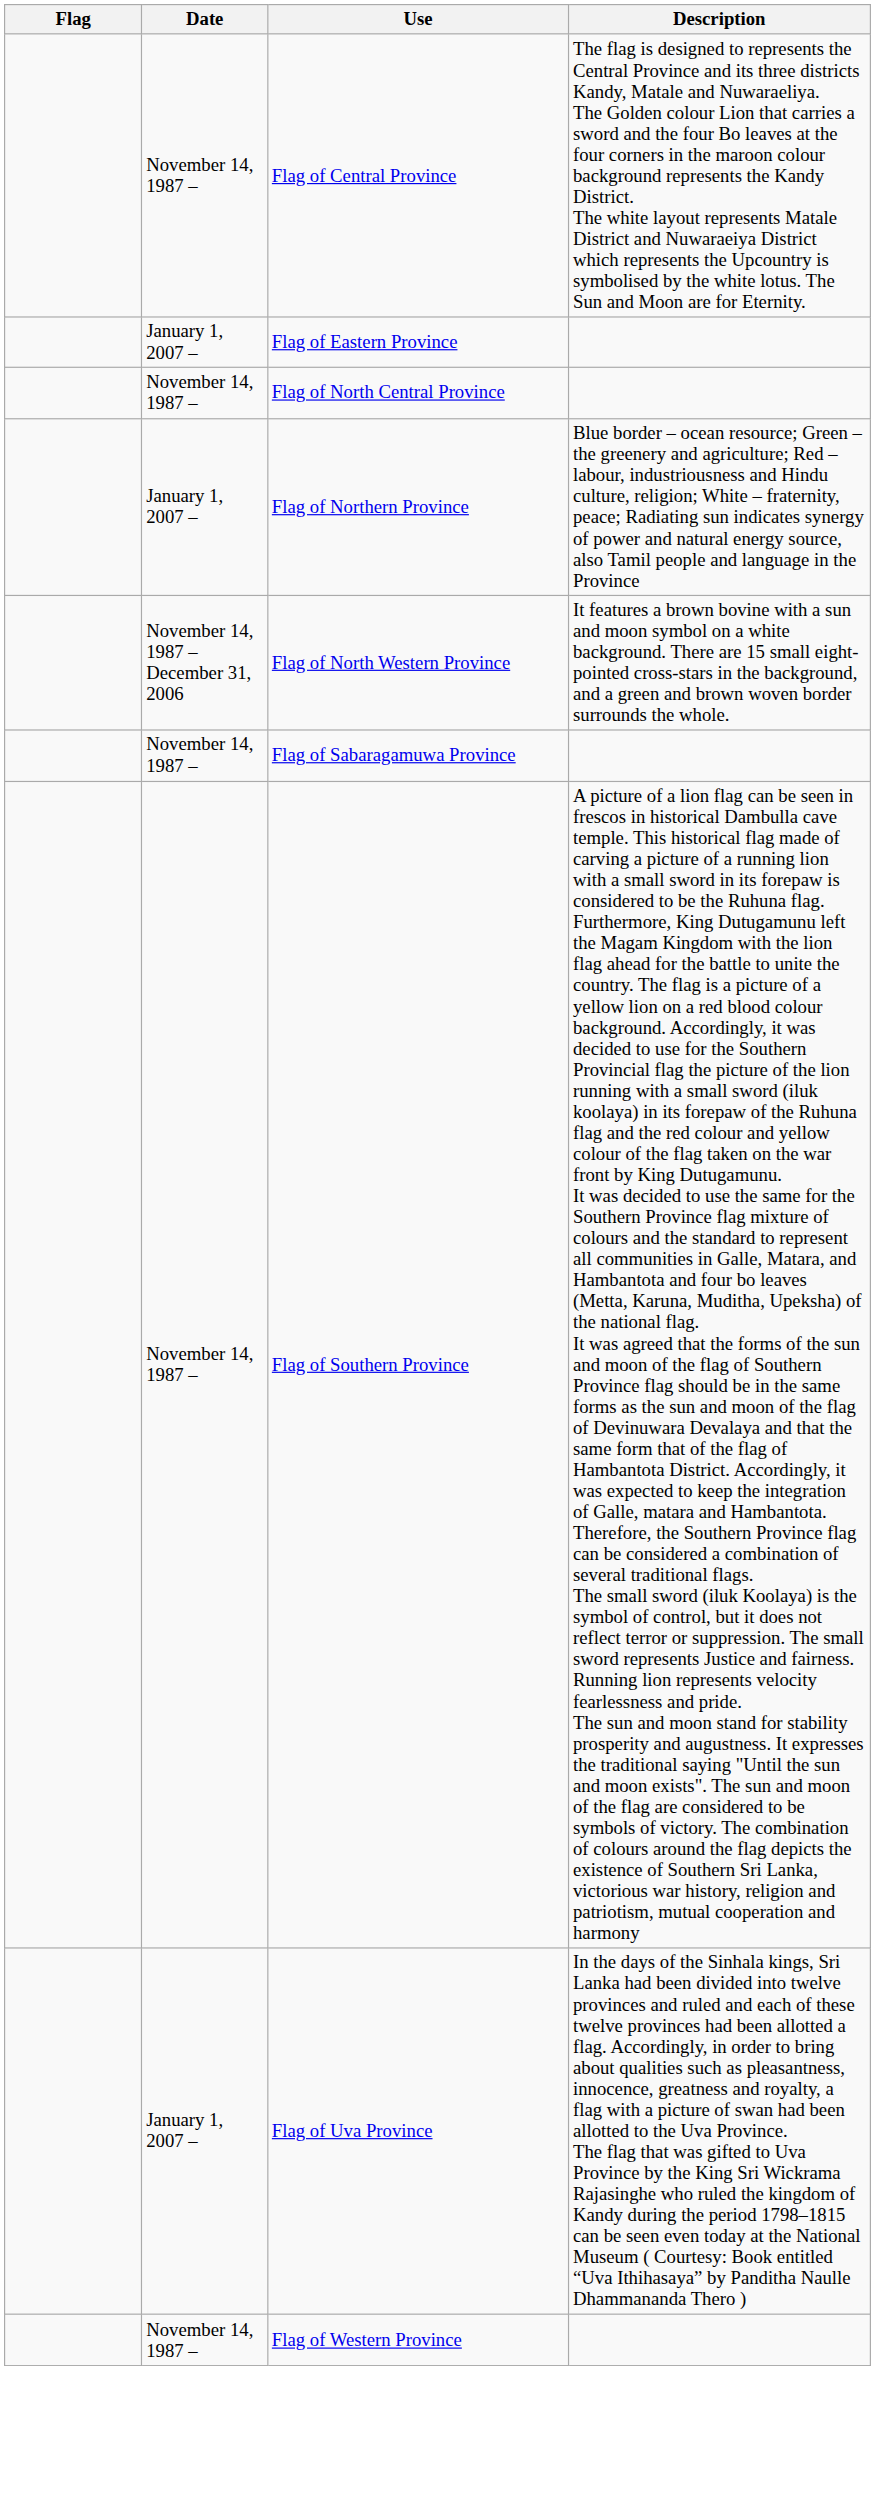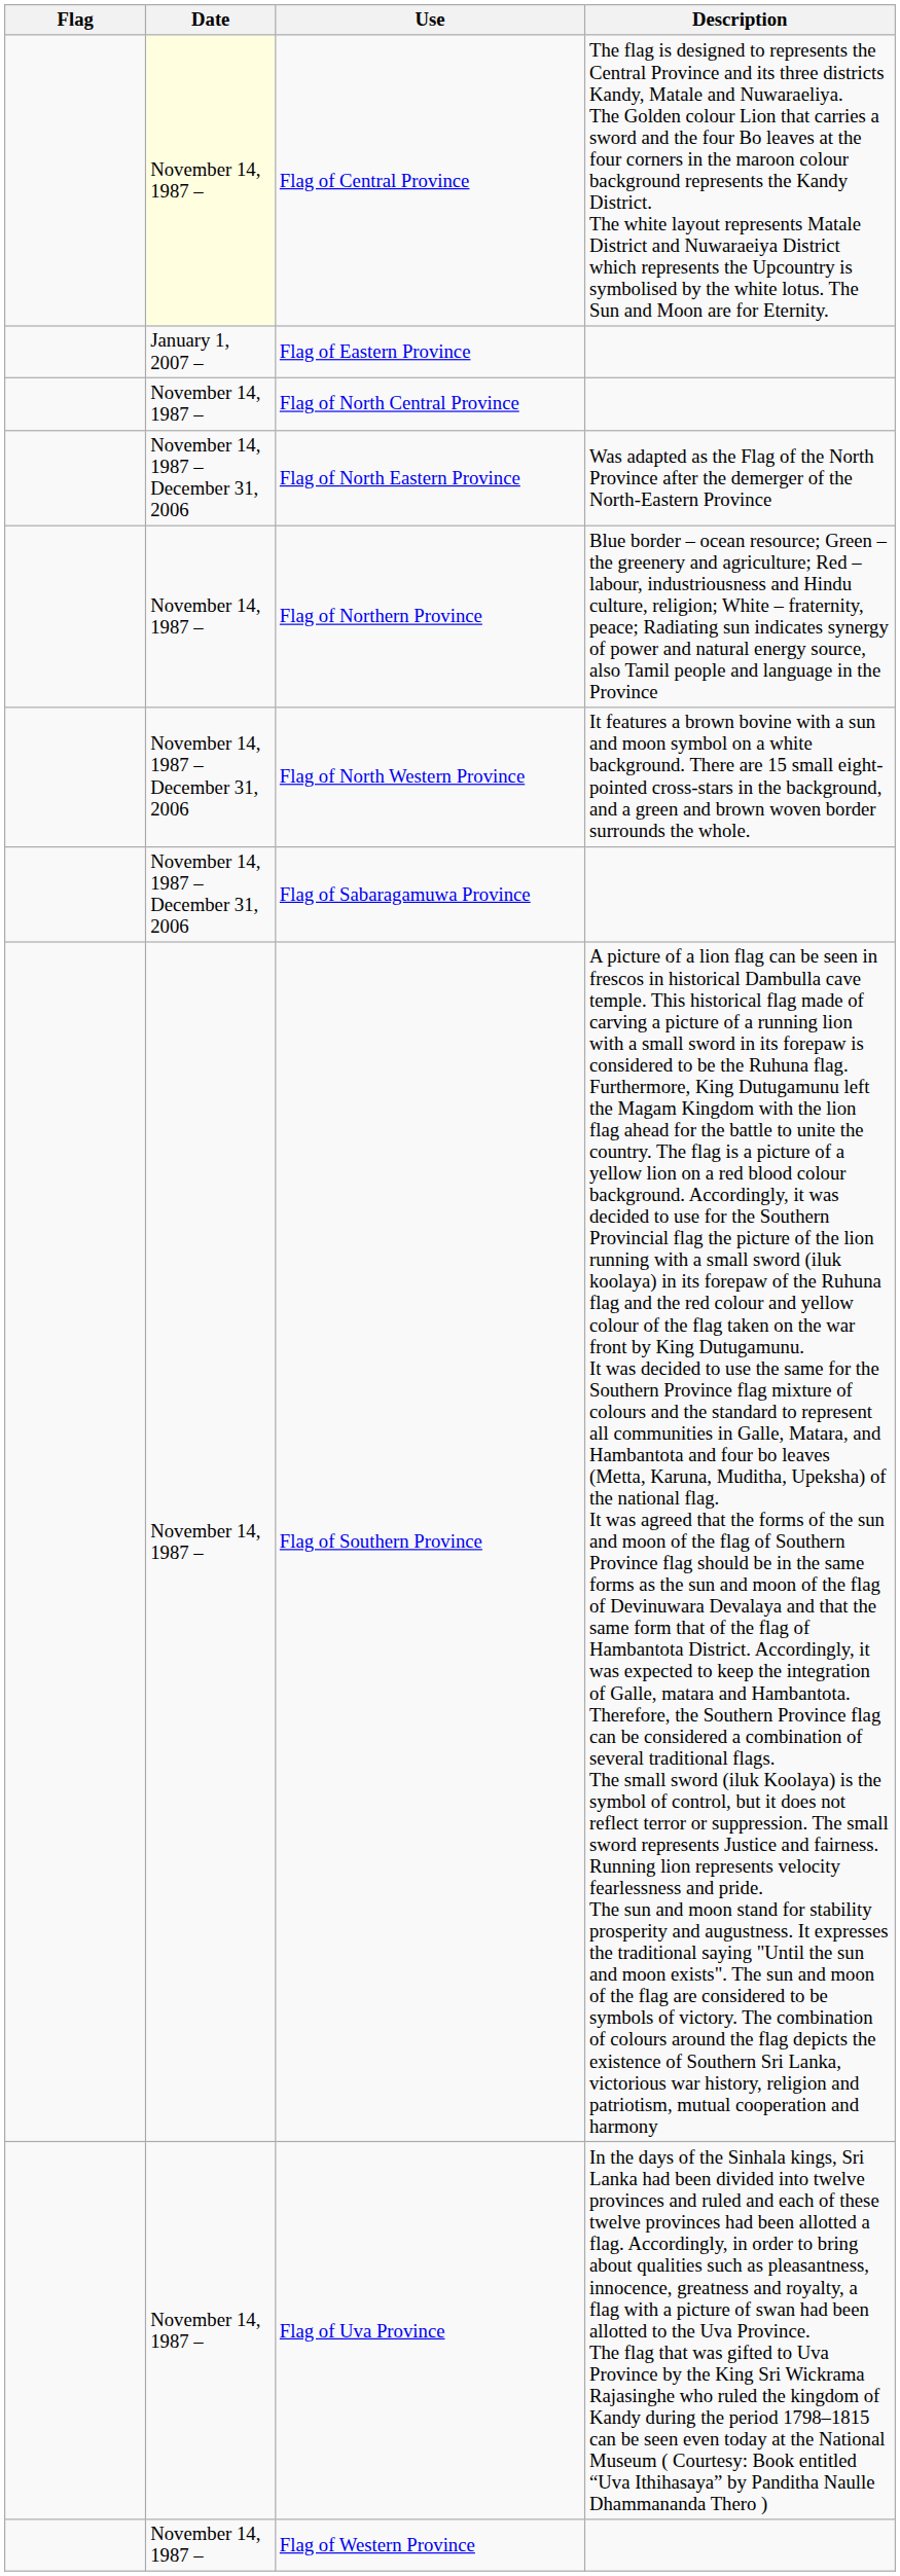 <table class="wikitable">
 <tr>
 <th style="width:110px;">Flag</th>
 <th style="width:100px;">Date</th>
 <th style="width:250px;">Use</th>
 <th style="width:250px;">Description</th>
 </tr>
 <tr>
 <td></td>
-<td>November 14, 1987 –</td>
+<td style="background: lightyellow;">November 14, 1987 –</td>
 <td><a href='#'>Flag of Central Province</a></td>
 <td>The flag is designed to represents the Central Province and its three districts Kandy, Matale and Nuwaraeliya.<br>The Golden colour Lion that carries a sword and the four Bo leaves at the four corners in the maroon colour background represents the Kandy District.<br>The white layout represents Matale District and Nuwaraeiya District which represents the Upcountry is symbolised by the white lotus.  The Sun and Moon are for Eternity.</td>
 </tr>
 <tr>
 <td></td>
 <td>January 1, 2007 –</td>
 <td><a href='#'>Flag of Eastern Province</a></td>
 <td></td>
 </tr>
 <tr>
 <td></td>
 <td>November 14, 1987 –</td>
 <td><a href='#'>Flag of North Central Province</a></td>
 <td></td>
 </tr>
 <tr>
 <td></td>
-<td>January 1, 2007 –</td>
+<td>November 14, 1987 – December 31, 2006</td>
+<td><a href='#'>Flag of North Eastern Province</a></td>
+<td>Was adapted as the Flag of the North Province after the demerger of the North-Eastern Province</td>
+</tr>
+<tr>
+<td></td>
+<td>November 14, 1987 –</td>
 <td><a href='#'>Flag of Northern Province</a></td>
 <td>Blue border – ocean resource; Green – the greenery and agriculture; Red – labour, industriousness and Hindu culture, religion; White – fraternity, peace; Radiating sun indicates synergy of power and natural energy source, also Tamil people and language in the Province</td>
 </tr>
 <tr>
 <td></td>
 <td>November 14, 1987 – December 31, 2006</td>
 <td><a href='#'>Flag of North Western Province</a></td>
 <td>It features a brown bovine with a sun and moon symbol on a white background. There are 15 small eight-pointed cross-stars in the background, and a green and brown woven border surrounds the whole.</td>
 </tr>
 <tr>
 <td></td>
-<td>November 14, 1987 –</td>
+<td>November 14, 1987 – December 31, 2006</td>
 <td><a href='#'>Flag of Sabaragamuwa Province</a></td>
 <td></td>
 </tr>
 <tr>
 <td></td>
 <td>November 14, 1987 –</td>
 <td><a href='#'>Flag of Southern Province</a></td>
 <td>A picture of a lion flag can be seen in frescos in historical Dambulla cave temple.  This historical flag made of carving a picture of a running lion with a small sword in its forepaw is considered to be the Ruhuna flag.<br>Furthermore, King Dutugamunu left the Magam Kingdom with the lion flag ahead for the battle to unite the country.  The flag is a picture of a yellow lion on a red blood colour background.  Accordingly, it was decided to use for the Southern Provincial flag the picture of the lion running with a small sword (iluk koolaya) in its forepaw of the Ruhuna flag and the red colour and yellow colour of the flag taken on the war front by King Dutugamunu.<br>It was decided to use the same for the Southern Province flag mixture of colours and the standard to represent all communities in Galle, Matara, and Hambantota and four bo leaves (Metta, Karuna, Muditha, Upeksha) of the national flag.<br>It was agreed that the forms of the sun and moon of the flag of Southern Province flag should be in the same forms as the sun and moon of the flag of Devinuwara Devalaya and that the same form that of the flag of Hambantota District.  Accordingly, it was expected to keep the integration of Galle, matara and Hambantota.  Therefore, the Southern Province flag can be considered a combination of several traditional flags.<br>The small sword (iluk Koolaya) is the symbol of control, but it does not reflect terror or suppression.  The small sword represents Justice and fairness.  Running lion represents velocity fearlessness and pride.<br>The sun and moon stand for stability prosperity and augustness.  It expresses the traditional saying "Until the sun and moon exists". The sun and moon of the flag are considered to be symbols of victory. The combination of colours around the flag depicts the existence of Southern Sri Lanka, victorious war history, religion and patriotism, mutual cooperation and harmony</td>
 </tr>
 <tr>
 <td></td>
-<td>January 1, 2007 –</td>
+<td>November 14, 1987 –</td>
 <td><a href='#'>Flag of Uva Province</a></td>
 <td>In the days of the Sinhala kings, Sri Lanka had been divided into twelve provinces and ruled and each of these twelve provinces had been allotted a flag. Accordingly, in order to bring about qualities such as pleasantness, innocence, greatness and royalty, a flag with a picture of swan had been allotted to the Uva Province.<br>The flag that was gifted to Uva Province by the King Sri  Wickrama Rajasinghe who ruled the kingdom of Kandy during the period 1798–1815 can be seen even today at the National Museum ( Courtesy:  Book entitled “Uva Ithihasaya” by Panditha Naulle Dhammananda Thero )</td>
 </tr>
 <tr>
 <td></td>
 <td>November 14, 1987 –</td>
 <td><a href='#'>Flag of Western Province</a></td>
 <td></td>
 </tr>
 </table>
